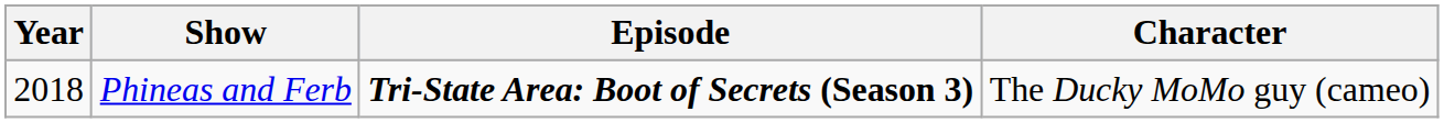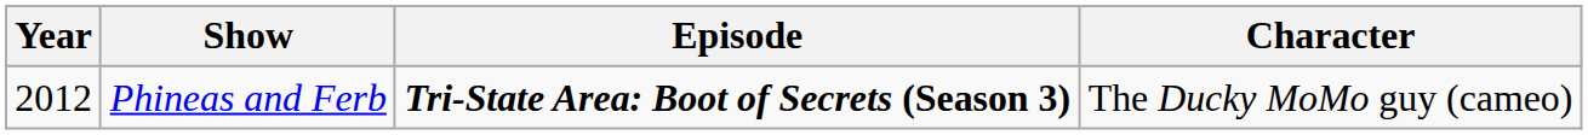 <table class="wikitable">
 <tr style="background:#B0C4DE;">
 <th>Year</th>
 <th>Show</th>
 <th>Episode</th>
 <th>Character</th>
 </tr>
 <tr>
-<td>2018</td>
+<td>2012</td>
 <td><em><a href='#'>Phineas and Ferb</a></em></td>
 <td><strong><em>Tri-State Area: Boot of Secrets</em> (Season 3)</strong></td>
 <td>The <em>Ducky MoMo</em> guy (cameo)</td>
 </tr>
 </table>
